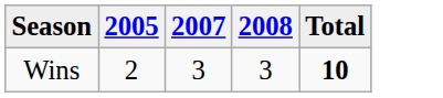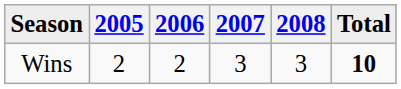 <table class=wikitable>
 <tr bgcolor=EEEEEE>
 <td><strong>Season</strong></td>
 <th><a href='#'>2005</a></th>
+<th><a href='#'>2006</a></th>
 <th><a href='#'>2007</a></th>
 <th><a href='#'>2008</a></th>
 <td><strong>Total</strong></td>
 </tr>
 <tr align=center>
 <td>Wins</td>
 <td>2</td>
+<td>2</td>
 <td>3</td>
 <td>3</td>
 <td><strong>10</strong></td>
 </tr>
 </table>
